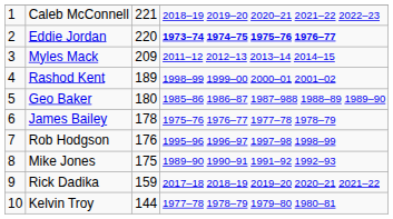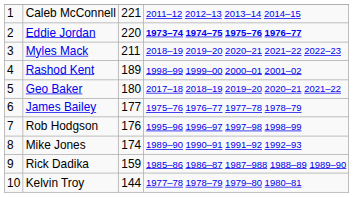 <table class="wikitable">
 <tr>
 </tr>
 <tr>
 <td>1</td>
 <td>Caleb McConnell</td>
 <td>221</td>
-<td style="font-size:80%;"><a href='#'>2018–19</a> <a href='#'>2019–20</a> <a href='#'>2020–21</a> <a href='#'>2021–22</a> <a href='#'>2022–23</a></td>
+<td style="font-size:80%;"><a href='#'>2011–12</a> <a href='#'>2012–13</a> <a href='#'>2013–14</a> <a href='#'>2014–15</a></td>
 </tr>
 <tr>
 <td>2</td>
 <td><a href='#'>Eddie Jordan</a></td>
 <td>220</td>
 <td style="font-size:80%;"><strong><a href='#'>1973–74</a> <a href='#'>1974–75</a> <a href='#'>1975–76</a> <a href='#'>1976–77</a></strong></td>
 </tr>
 <tr>
 <td>3</td>
 <td><a href='#'>Myles Mack</a></td>
-<td>209</td>
-<td style="font-size:80%;"><a href='#'>2011–12</a> <a href='#'>2012–13</a> <a href='#'>2013–14</a> <a href='#'>2014–15</a></td>
+<td>211</td>
+<td style="font-size:80%;"><a href='#'>2018–19</a> <a href='#'>2019–20</a> <a href='#'>2020–21</a> <a href='#'>2021–22</a> <a href='#'>2022–23</a></td>
 </tr>
 <tr>
 <td>4</td>
 <td><a href='#'>Rashod Kent</a></td>
 <td>189</td>
 <td style="font-size:80%;"><a href='#'>1998–99</a> <a href='#'>1999–00</a> <a href='#'>2000–01</a> <a href='#'>2001–02</a></td>
 </tr>
 <tr>
 <td>5</td>
 <td><a href='#'>Geo Baker</a></td>
 <td>180</td>
-<td style="font-size:80%;"><a href='#'>1985–86</a> <a href='#'>1986–87</a> <a href='#'>1987–988</a> <a href='#'>1988–89</a> <a href='#'>1989–90</a></td>
+<td style="font-size:80%;"><a href='#'>2017–18</a> <a href='#'>2018–19</a> <a href='#'>2019–20</a> <a href='#'>2020–21</a> <a href='#'>2021–22</a></td>
 </tr>
 <tr>
 <td>6</td>
 <td><a href='#'>James Bailey</a></td>
-<td>178</td>
+<td>177</td>
 <td style="font-size:80%;"><a href='#'>1975–76</a> <a href='#'>1976–77</a> <a href='#'>1977–78</a> <a href='#'>1978–79</a></td>
 </tr>
 <tr>
 <td>7</td>
 <td>Rob Hodgson</td>
 <td>176</td>
 <td style="font-size:80%;"><a href='#'>1995–96</a> <a href='#'>1996–97</a> <a href='#'>1997–98</a> <a href='#'>1998–99</a></td>
 </tr>
 <tr>
 <td>8</td>
 <td>Mike Jones</td>
-<td>175</td>
+<td>174</td>
 <td style="font-size:80%;"><a href='#'>1989–90</a> <a href='#'>1990–91</a> <a href='#'>1991–92</a> <a href='#'>1992–93</a></td>
 </tr>
 <tr>
 <td>9</td>
 <td>Rick Dadika</td>
 <td>159</td>
-<td style="font-size:80%;"><a href='#'>2017–18</a> <a href='#'>2018–19</a> <a href='#'>2019–20</a> <a href='#'>2020–21</a> <a href='#'>2021–22</a></td>
+<td style="font-size:80%;"><a href='#'>1985–86</a> <a href='#'>1986–87</a> <a href='#'>1987–988</a> <a href='#'>1988–89</a> <a href='#'>1989–90</a></td>
 </tr>
 <tr>
 <td>10</td>
 <td>Kelvin Troy</td>
 <td>144</td>
 <td style="font-size:80%;"><a href='#'>1977–78</a> <a href='#'>1978–79</a> <a href='#'>1979–80</a> <a href='#'>1980–81</a></td>
 </tr>
 </table>
